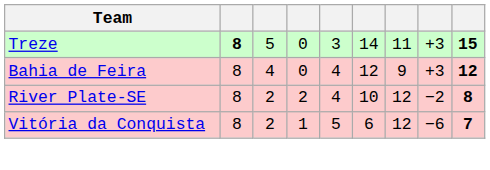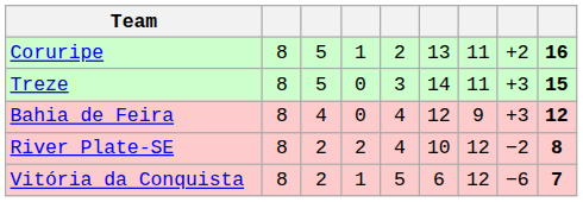 <table class="wikitable" style="text-align: center;">
 <tr>
 <th width=165>Team</th>
 <th width=20></th>
 <th width=20></th>
 <th width=20></th>
 <th width=20></th>
 <th width=20></th>
 <th width=20></th>
 <th width=20></th>
 <th width=20></th>
 </tr>
 <tr bgcolor=#ccffcc>
+<td align=left> <a href='#'>Coruripe</a></td>
+<td>8</td>
+<td>5</td>
+<td>1</td>
+<td>2</td>
+<td>13</td>
+<td>11</td>
+<td>+2</td>
+<td><strong>16 </strong></td>
+</tr>
+<tr bgcolor=#ccffcc>
 <td align=left> <a href='#'>Treze</a></td>
-<td><strong>8</strong></td>
+<td>8</td>
 <td>5</td>
 <td>0</td>
 <td>3</td>
 <td>14</td>
 <td>11</td>
 <td>+3</td>
 <td><strong>15 </strong></td>
 </tr>
 <tr bgcolor=#FDCBCC>
 <td align=left> <a href='#'>Bahia de Feira</a></td>
 <td>8</td>
 <td>4</td>
 <td>0</td>
 <td>4</td>
 <td>12</td>
 <td>9</td>
 <td>+3</td>
 <td><strong>12 </strong></td>
 </tr>
 <tr bgcolor=#FDCBCC>
 <td align=left> <a href='#'>River Plate-SE</a></td>
 <td>8</td>
 <td>2</td>
 <td>2</td>
 <td>4</td>
 <td>10</td>
 <td>12</td>
 <td>−2</td>
 <td><strong>8 </strong></td>
 </tr>
 <tr bgcolor=#FDCBCC>
 <td align=left> <a href='#'>Vitória da Conquista</a></td>
 <td>8</td>
 <td>2</td>
 <td>1</td>
 <td>5</td>
 <td>6</td>
 <td>12</td>
 <td>−6</td>
 <td><strong>7 </strong></td>
 </tr>
 </table>
